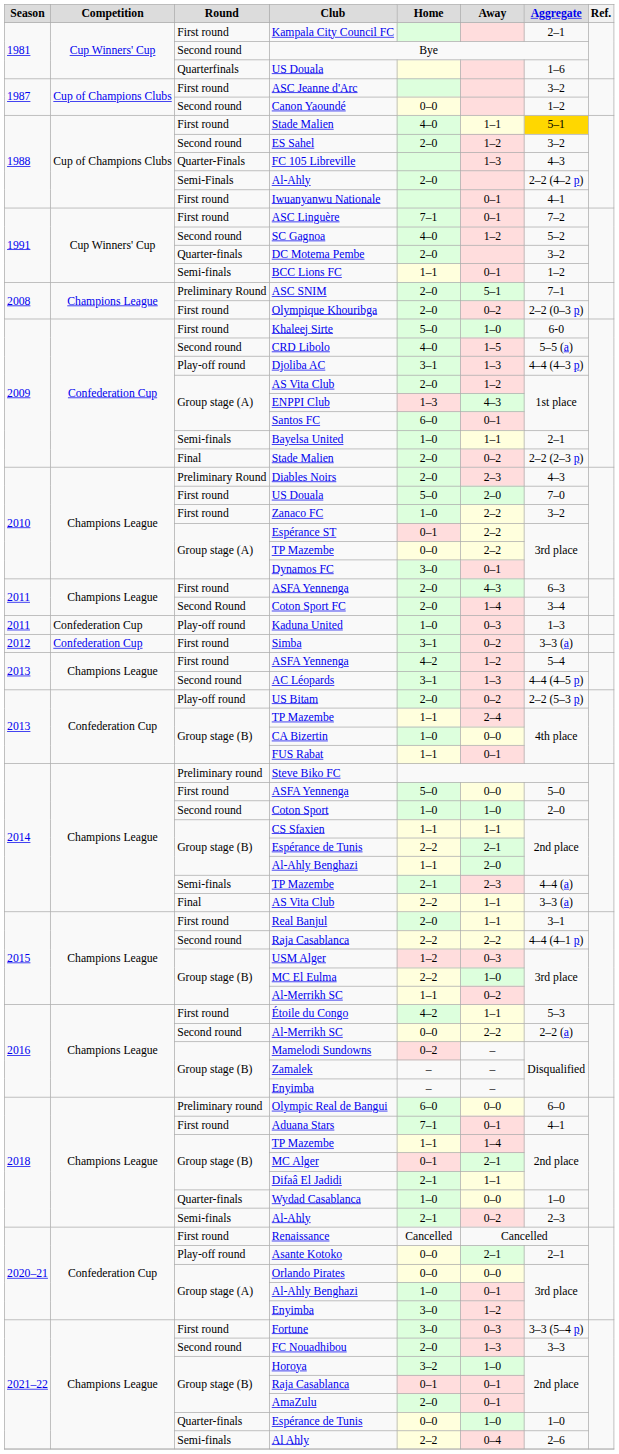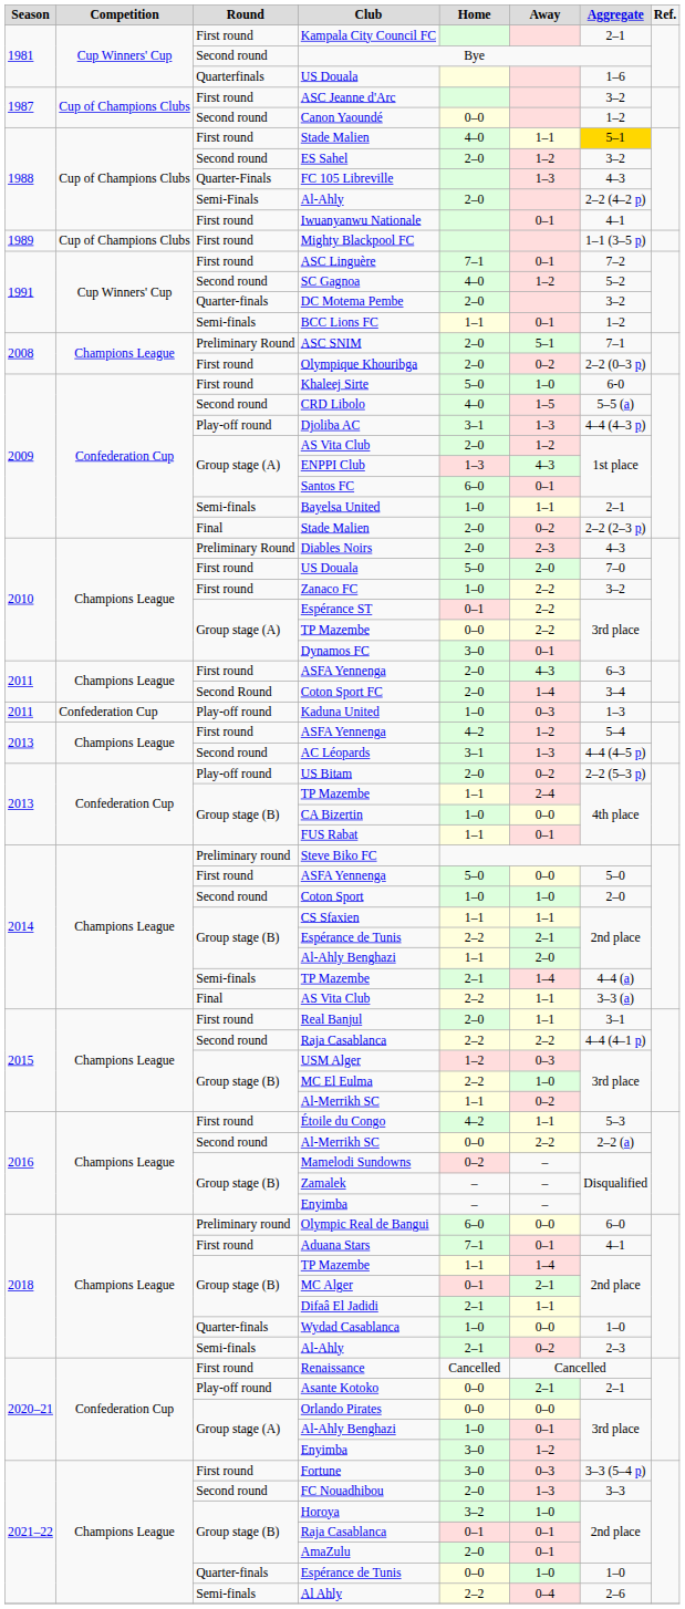 <table class="wikitable" style="text-align: center;">
 <tr>
 <th style="background:#DCDCDC">Season</th>
 <th style="background:#DCDCDC">Competition</th>
 <th style="background:#DCDCDC">Round</th>
 <th style="background:#DCDCDC">Club</th>
 <th width="80" style="background:#DCDCDC">Home</th>
 <th width="80" style="background:#DCDCDC">Away</th>
 <th width="80" style="background:#DCDCDC"><a href='#'>Aggregate</a></th>
 <th scope="col">Ref.</th>
 </tr>
 <tr>
 <td rowspan="3" align=left><a href='#'>1981</a></td>
 <td rowspan="3"><a href='#'>Cup Winners' Cup</a></td>
 <td align=left>First round</td>
 <td align=left> <a href='#'>Kampala City Council FC</a></td>
 <td bgcolor="#ddffdd"></td>
 <td bgcolor="#ffdddd"></td>
 <td>2–1</td>
 <td rowspan="3"></td>
 </tr>
 <tr>
 <td align=left>Second round</td>
 <td colspan="4">Bye</td>
 </tr>
 <tr>
 <td align=left>Quarterfinals</td>
 <td align=left> <a href='#'>US Douala</a></td>
 <td bgcolor="#ffffdd"></td>
 <td bgcolor="#ffdddd"></td>
 <td>1–6</td>
 </tr>
 <tr>
 <td rowspan=2 align=left><a href='#'>1987</a></td>
 <td rowspan="2"><a href='#'>Cup of Champions Clubs</a></td>
 <td align=left>First round</td>
 <td align=left> <a href='#'>ASC Jeanne d'Arc</a></td>
 <td bgcolor="#ddffdd"></td>
 <td bgcolor="#ffdddd"></td>
 <td>3–2</td>
 <td rowspan="2"></td>
 </tr>
 <tr>
 <td align=left>Second round</td>
 <td align=left> <a href='#'>Canon Yaoundé</a></td>
 <td bgcolor="#ffffdd">0–0</td>
 <td bgcolor="#ffdddd"></td>
 <td>1–2</td>
 </tr>
 <tr>
 <td rowspan=5 align=left><a href='#'>1988</a></td>
 <td rowspan="5">Cup of Champions Clubs</td>
 <td align=left>First round</td>
 <td align=left> <a href='#'>Stade Malien</a></td>
 <td bgcolor="#ddffdd">4–0</td>
 <td bgcolor="#ffffdd">1–1</td>
 <td style="background: gold;">5–1</td>
 <td rowspan="5"></td>
 </tr>
 <tr>
 <td align=left>Second round</td>
 <td align=left> <a href='#'>ES Sahel</a></td>
 <td bgcolor="#ddffdd">2–0</td>
 <td bgcolor="#ffdddd">1–2</td>
 <td>3–2</td>
 </tr>
 <tr>
 <td align=left>Quarter-Finals</td>
 <td align=left> <a href='#'>FC 105 Libreville</a></td>
 <td bgcolor="#ddffdd"></td>
 <td bgcolor="#ffdddd">1–3</td>
 <td>4–3</td>
 </tr>
 <tr>
 <td align=left>Semi-Finals</td>
 <td align=left> <a href='#'>Al-Ahly</a></td>
 <td bgcolor="#ddffdd">2–0</td>
 <td bgcolor="#ffdddd"></td>
 <td>2–2 (4–2 <a href='#'>p</a>)</td>
 </tr>
 <tr>
 <td align=left>First round</td>
 <td align=left> <a href='#'>Iwuanyanwu Nationale</a></td>
 <td bgcolor="#ddffdd"></td>
 <td bgcolor="#ffdddd">0–1</td>
 <td>4–1</td>
+</tr>
+<tr>
+<td align=left><a href='#'>1989</a></td>
+<td align=left>Cup of Champions Clubs</td>
+<td align=left>First round</td>
+<td align=left> <a href='#'>Mighty Blackpool FC</a></td>
+<td bgcolor="#ddffdd"></td>
+<td bgcolor="#ffdddd"></td>
+<td>1–1 (3–5 <a href='#'>p</a>)</td>
+<td></td>
 </tr>
 <tr>
 <td rowspan="4" align=left><a href='#'>1991</a></td>
 <td rowspan="4">Cup Winners' Cup</td>
 <td align=left>First round</td>
 <td align=left> <a href='#'>ASC Linguère</a></td>
 <td bgcolor="#ddffdd">7–1</td>
 <td bgcolor="#ffdddd">0–1</td>
 <td>7–2</td>
 <td rowspan="4"></td>
 </tr>
 <tr>
 <td align=left>Second round</td>
 <td align=left> <a href='#'>SC Gagnoa</a></td>
 <td bgcolor="#ddffdd">4–0</td>
 <td bgcolor="#ffdddd">1–2</td>
 <td>5–2</td>
 </tr>
 <tr>
 <td align=left>Quarter-finals</td>
 <td align=left> <a href='#'>DC Motema Pembe</a></td>
 <td bgcolor="#ddffdd">2–0</td>
 <td bgcolor="#ffdddd"></td>
 <td>3–2</td>
 </tr>
 <tr>
 <td align=left>Semi-finals</td>
 <td align=left> <a href='#'>BCC Lions FC</a></td>
 <td bgcolor="#ffffdd">1–1</td>
 <td bgcolor="#ffdddd">0–1</td>
 <td>1–2</td>
 </tr>
 <tr>
 <td rowspan=2 align=left><a href='#'>2008</a></td>
 <td rowspan="2"><a href='#'>Champions League</a></td>
 <td align=left>Preliminary Round</td>
 <td align=left> <a href='#'>ASC SNIM</a></td>
 <td bgcolor="#ddffdd">2–0</td>
 <td bgcolor="#ddffdd">5–1</td>
 <td>7–1</td>
 <td rowspan="2"></td>
 </tr>
 <tr>
 <td align=left>First round</td>
 <td align=left> <a href='#'>Olympique Khouribga</a></td>
 <td bgcolor="#ddffdd">2–0</td>
 <td bgcolor="#ffdddd">0–2</td>
 <td>2–2 (0–3 <a href='#'>p</a>)</td>
 </tr>
 <tr>
 <td rowspan=8 align=left><a href='#'>2009</a></td>
 <td rowspan="8"><a href='#'>Confederation Cup</a></td>
 <td align=left>First round</td>
 <td align=left> <a href='#'>Khaleej Sirte</a></td>
 <td bgcolor="#ddffdd">5–0</td>
 <td bgcolor="#ddffdd">1–0</td>
 <td>6-0</td>
 <td rowspan="8"></td>
 </tr>
 <tr>
 <td align=left>Second round</td>
 <td align=left> <a href='#'>CRD Libolo</a></td>
 <td bgcolor="#ddffdd">4–0</td>
 <td bgcolor="#ffdddd">1–5</td>
 <td>5–5 (<a href='#'>a</a>)</td>
 </tr>
 <tr>
 <td align=left>Play-off round</td>
 <td align=left> <a href='#'>Djoliba AC</a></td>
 <td bgcolor="#ddffdd">3–1</td>
 <td bgcolor="#ffdddd">1–3</td>
 <td>4–4 (4–3 <a href='#'>p</a>)</td>
 </tr>
 <tr>
 <td rowspan="3" align=left>Group stage (A)</td>
 <td align=left> <a href='#'>AS Vita Club</a></td>
 <td bgcolor="#ddffdd">2–0</td>
 <td bgcolor="#ffdddd">1–2</td>
 <td rowspan="3">1st place</td>
 </tr>
 <tr>
 <td align=left> <a href='#'>ENPPI Club</a></td>
 <td bgcolor="#ffdddd">1–3</td>
 <td bgcolor="#ddffdd">4–3</td>
 </tr>
 <tr>
 <td align=left> <a href='#'>Santos FC</a></td>
 <td bgcolor="#ddffdd">6–0</td>
 <td bgcolor="#ffdddd">0–1</td>
 </tr>
 <tr>
 <td align=left>Semi-finals</td>
 <td align=left> <a href='#'>Bayelsa United</a></td>
 <td bgcolor="#ddffdd">1–0</td>
 <td bgcolor="#ffffdd">1–1</td>
 <td>2–1</td>
 </tr>
 <tr>
 <td align=left>Final</td>
 <td align=left> <a href='#'>Stade Malien</a></td>
 <td bgcolor="#ddffdd">2–0</td>
 <td bgcolor="#ffdddd">0–2</td>
 <td>2–2 (2–3 <a href='#'>p</a>)</td>
 </tr>
 <tr>
 <td rowspan=6 align=left><a href='#'>2010</a></td>
 <td rowspan="6">Champions League</td>
 <td align=left>Preliminary Round</td>
 <td align=left> <a href='#'>Diables Noirs</a></td>
 <td bgcolor="#ddffdd">2–0</td>
 <td bgcolor="#ffdddd">2–3</td>
 <td>4–3</td>
 <td rowspan="6"></td>
 </tr>
 <tr>
 <td align=left>First round</td>
 <td align=left> <a href='#'>US Douala</a></td>
 <td bgcolor="#ddffdd">5–0</td>
 <td bgcolor="#ddffdd">2–0</td>
 <td>7–0</td>
 </tr>
 <tr>
 <td align=left>First round</td>
 <td align=left> <a href='#'>Zanaco FC</a></td>
 <td bgcolor="#ddffdd">1–0</td>
 <td bgcolor="#ffffdd">2–2</td>
 <td>3–2</td>
 </tr>
 <tr>
 <td rowspan="3" align=left>Group stage (A)</td>
 <td align=left> <a href='#'>Espérance ST</a></td>
 <td bgcolor="#ffdddd">0–1</td>
 <td bgcolor="#ffffdd">2–2</td>
 <td rowspan="3">3rd place</td>
 </tr>
 <tr>
 <td align=left> <a href='#'>TP Mazembe</a></td>
 <td bgcolor="#ffffdd">0–0</td>
 <td bgcolor="#ffffdd">2–2</td>
 </tr>
 <tr>
 <td align=left> <a href='#'>Dynamos FC</a></td>
 <td bgcolor="#ddffdd">3–0</td>
 <td bgcolor="#ffdddd">0–1</td>
 </tr>
 <tr>
 <td rowspan=2 align=left><a href='#'>2011</a></td>
 <td rowspan="2">Champions League</td>
 <td align=left>First round</td>
 <td align=left> <a href='#'>ASFA Yennenga</a></td>
 <td bgcolor="#ddffdd">2–0</td>
 <td bgcolor="#ddffdd">4–3</td>
 <td>6–3</td>
 <td rowspan="2"></td>
 </tr>
 <tr>
 <td align=left>Second Round</td>
 <td align=left> <a href='#'>Coton Sport FC</a></td>
 <td bgcolor="#ddffdd">2–0</td>
 <td bgcolor="#ffdddd">1–4</td>
 <td>3–4</td>
 </tr>
 <tr>
 <td align=left><a href='#'>2011</a></td>
 <td align=left>Confederation Cup</td>
 <td align=left>Play-off round</td>
 <td align=left> <a href='#'>Kaduna United</a></td>
 <td bgcolor="#ddffdd">1–0</td>
 <td bgcolor="#ffdddd">0–3</td>
 <td>1–3</td>
 <td></td>
 </tr>
 <tr>
-<td align=left><a href='#'>2012</a></td>
-<td align=left><a href='#'>Confederation Cup</a></td>
-<td align=left>First round</td>
-<td align=left> <a href='#'>Simba</a></td>
-<td bgcolor="#ddffdd">3–1</td>
-<td bgcolor="#ffdddd">0–2</td>
-<td>3–3 (<a href='#'>a</a>)</td>
-<td></td>
-</tr>
-<tr>
 <td rowspan=2 align=left><a href='#'>2013</a></td>
 <td rowspan="2">Champions League</td>
 <td align=left>First round</td>
 <td align=left> <a href='#'>ASFA Yennenga</a></td>
 <td bgcolor="#ddffdd">4–2</td>
 <td bgcolor="#ffdddd">1–2</td>
 <td>5–4</td>
 <td rowspan="2"></td>
 </tr>
 <tr>
 <td align=left>Second round</td>
 <td align=left> <a href='#'>AC Léopards</a></td>
 <td bgcolor="#ddffdd">3–1</td>
 <td bgcolor="#ffdddd">1–3</td>
 <td>4–4 (4–5 <a href='#'>p</a>)</td>
 </tr>
 <tr>
 <td rowspan="4" align=left><a href='#'>2013</a></td>
 <td rowspan="4">Confederation Cup</td>
 <td align=left>Play-off round</td>
 <td align=left> <a href='#'>US Bitam</a></td>
 <td bgcolor="#ddffdd">2–0</td>
 <td bgcolor="#ffdddd">0–2</td>
 <td>2–2 (5–3 <a href='#'>p</a>)</td>
 <td rowspan="4"></td>
 </tr>
 <tr>
 <td rowspan="3" align=left>Group stage (B)</td>
 <td align=left> <a href='#'>TP Mazembe</a></td>
 <td bgcolor="#ffffdd">1–1</td>
 <td bgcolor="#ffdddd">2–4</td>
 <td rowspan="3">4th place</td>
 </tr>
 <tr>
 <td align=left> <a href='#'>CA Bizertin</a></td>
 <td bgcolor="#ddffdd">1–0</td>
 <td bgcolor="#ffffdd">0–0</td>
 </tr>
 <tr>
 <td align=left> <a href='#'>FUS Rabat</a></td>
 <td bgcolor="#ffffdd">1–1</td>
 <td bgcolor="#ffdddd">0–1</td>
 </tr>
 <tr>
 <td rowspan=8 align=left><a href='#'>2014</a></td>
 <td rowspan="8">Champions League</td>
 <td align=left>Preliminary round</td>
 <td align=left> <a href='#'>Steve Biko FC</a></td>
 <td colspan="3"></td>
 <td rowspan="8"></td>
 </tr>
 <tr>
 <td align=left>First round</td>
 <td align=left> <a href='#'>ASFA Yennenga</a></td>
 <td bgcolor="#ddffdd">5–0</td>
 <td bgcolor="#ffffdd">0–0</td>
 <td>5–0</td>
 </tr>
 <tr>
 <td align=left>Second round</td>
 <td align=left> <a href='#'>Coton Sport</a></td>
 <td bgcolor="#ddffdd">1–0</td>
 <td bgcolor="#ddffdd">1–0</td>
 <td>2–0</td>
 </tr>
 <tr>
 <td rowspan="3" align=left>Group stage (B)</td>
 <td align=left> <a href='#'>CS Sfaxien</a></td>
 <td bgcolor="#ffffdd">1–1</td>
 <td bgcolor="#ffffdd">1–1</td>
 <td rowspan="3">2nd place</td>
 </tr>
 <tr>
 <td align=left> <a href='#'>Espérance de Tunis</a></td>
 <td bgcolor="#ffffdd">2–2</td>
 <td bgcolor="#ddffdd">2–1</td>
 </tr>
 <tr>
 <td align=left> <a href='#'>Al-Ahly Benghazi</a></td>
 <td bgcolor="#ffffdd">1–1</td>
 <td bgcolor="#ddffdd">2–0</td>
 </tr>
 <tr>
 <td align=left>Semi-finals</td>
 <td align=left> <a href='#'>TP Mazembe</a></td>
 <td bgcolor="#ddffdd">2–1</td>
-<td bgcolor="#ffdddd">2–3</td>
+<td bgcolor="#ffdddd">1–4</td>
 <td>4–4 (<a href='#'>a</a>)</td>
 </tr>
 <tr>
 <td align=left>Final</td>
 <td align=left> <a href='#'>AS Vita Club</a></td>
 <td bgcolor="#ffffdd">2–2</td>
 <td bgcolor="#ffffdd">1–1</td>
 <td>3–3 (<a href='#'>a</a>)</td>
 </tr>
 <tr>
 <td rowspan="5" align=left><a href='#'>2015</a></td>
 <td rowspan="5">Champions League</td>
 <td align=left>First round</td>
 <td align=left> <a href='#'>Real Banjul</a></td>
 <td bgcolor="#ddffdd">2–0</td>
 <td bgcolor="#ffffdd">1–1</td>
 <td>3–1</td>
 <td rowspan="5"></td>
 </tr>
 <tr>
 <td align=left>Second round</td>
 <td align=left> <a href='#'>Raja Casablanca</a></td>
 <td bgcolor="#ffffdd">2–2</td>
 <td bgcolor="#ffffdd">2–2</td>
 <td>4–4 (4–1 <a href='#'>p</a>)</td>
 </tr>
 <tr>
 <td rowspan="3" align=left>Group stage (B)</td>
 <td align=left> <a href='#'>USM Alger</a></td>
 <td bgcolor="#ffdddd">1–2</td>
 <td bgcolor="#ffdddd">0–3</td>
 <td rowspan="3">3rd place</td>
 </tr>
 <tr>
 <td align=left> <a href='#'>MC El Eulma</a></td>
 <td bgcolor="#ffffdd">2–2</td>
 <td bgcolor="#ddffdd">1–0</td>
 </tr>
 <tr>
 <td align=left> <a href='#'>Al-Merrikh SC</a></td>
 <td bgcolor="#ffffdd">1–1</td>
 <td bgcolor="#ffdddd">0–2</td>
 </tr>
 <tr>
 <td rowspan="5" align=left><a href='#'>2016</a></td>
 <td rowspan="5">Champions League</td>
 <td align=left>First round</td>
 <td align=left> <a href='#'>Étoile du Congo</a></td>
 <td bgcolor="#ddffdd">4–2</td>
 <td bgcolor="#ffffdd">1–1</td>
 <td>5–3</td>
 <td rowspan="5"></td>
 </tr>
 <tr>
 <td align=left>Second round</td>
 <td align=left> <a href='#'>Al-Merrikh SC</a></td>
 <td bgcolor="#ffffdd">0–0</td>
 <td bgcolor="#ffffdd">2–2</td>
 <td>2–2 (<a href='#'>a</a>)</td>
 </tr>
 <tr>
 <td rowspan="3" align=left>Group stage (B)</td>
 <td align=left> <a href='#'>Mamelodi Sundowns</a></td>
 <td bgcolor="#ffdddd">0–2</td>
 <td>–</td>
 <td rowspan="3">Disqualified</td>
 </tr>
 <tr>
 <td align=left> <a href='#'>Zamalek</a></td>
 <td>–</td>
 <td>–</td>
 </tr>
 <tr>
 <td align=left> <a href='#'>Enyimba</a></td>
 <td>–</td>
 <td>–</td>
 </tr>
 <tr>
 <td rowspan="7" align=left><a href='#'>2018</a></td>
 <td rowspan="7">Champions League</td>
 <td align=left>Preliminary round</td>
 <td align=left> <a href='#'>Olympic Real de Bangui</a></td>
 <td bgcolor="#ddffdd">6–0</td>
 <td bgcolor="#ffffdd">0–0</td>
 <td>6–0</td>
 <td rowspan="7"></td>
 </tr>
 <tr>
 <td align=left>First round</td>
 <td align=left> <a href='#'>Aduana Stars</a></td>
 <td bgcolor="#ddffdd">7–1</td>
 <td bgcolor="#ffdddd">0–1</td>
 <td>4–1</td>
 </tr>
 <tr>
 <td rowspan="3" align=left>Group stage (B)</td>
 <td align=left> <a href='#'>TP Mazembe</a></td>
 <td bgcolor="#ffffdd">1–1</td>
 <td bgcolor="#ffdddd">1–4</td>
 <td rowspan="3">2nd place</td>
 </tr>
 <tr>
 <td align=left> <a href='#'>MC Alger</a></td>
 <td bgcolor="#ffdddd">0–1</td>
 <td bgcolor="#ddffdd">2–1</td>
 </tr>
 <tr>
 <td align=left> <a href='#'>Difaâ El Jadidi</a></td>
 <td bgcolor="#ddffdd">2–1</td>
 <td bgcolor="#ffffdd">1–1</td>
 </tr>
 <tr>
 <td align=left>Quarter-finals</td>
 <td align=left> <a href='#'>Wydad Casablanca</a></td>
 <td bgcolor="#ddffdd">1–0</td>
 <td bgcolor="#ffffdd">0–0</td>
 <td>1–0</td>
 </tr>
 <tr>
 <td align=left>Semi-finals</td>
 <td align=left> <a href='#'>Al-Ahly</a></td>
 <td bgcolor="#ddffdd">2–1</td>
 <td bgcolor="#ffdddd">0–2</td>
 <td>2–3</td>
 </tr>
 <tr>
 <td rowspan="5" align=left><a href='#'>2020–21</a></td>
 <td rowspan="5">Confederation Cup</td>
 <td align=left>First round</td>
 <td align=left> <a href='#'>Renaissance</a></td>
 <td>Cancelled</td>
 <td colspan="2">Cancelled</td>
 <td rowspan="5"></td>
 </tr>
 <tr>
 <td align=left>Play-off round</td>
 <td align=left> <a href='#'>Asante Kotoko</a></td>
 <td bgcolor="#ffffdd">0–0</td>
 <td bgcolor="#ddffdd">2–1</td>
 <td>2–1</td>
 </tr>
 <tr>
 <td rowspan="3" align=left>Group stage (A)</td>
 <td align=left> <a href='#'>Orlando Pirates</a></td>
 <td bgcolor="#ffffdd">0–0</td>
 <td bgcolor="#ffffdd">0–0</td>
 <td rowspan="3">3rd place</td>
 </tr>
 <tr>
 <td align=left> <a href='#'>Al-Ahly Benghazi</a></td>
 <td bgcolor="#ddffdd">1–0</td>
 <td bgcolor="#ffdddd">0–1</td>
 </tr>
 <tr>
 <td align=left> <a href='#'>Enyimba</a></td>
 <td bgcolor="#ddffdd">3–0</td>
 <td bgcolor="#ffdddd">1–2</td>
 </tr>
 <tr>
 <td rowspan="7" align=left><a href='#'>2021–22</a></td>
 <td rowspan="7">Champions League</td>
 <td align=left>First round</td>
 <td align=left> <a href='#'>Fortune</a></td>
 <td bgcolor="#ddffdd">3–0</td>
 <td bgcolor="#ffdddd">0–3</td>
 <td>3–3 (5–4 <a href='#'>p</a>)</td>
 <td rowspan="7"></td>
 </tr>
 <tr>
 <td align=left>Second round</td>
 <td align=left> <a href='#'>FC Nouadhibou</a></td>
 <td bgcolor="#ddffdd">2–0</td>
 <td bgcolor="#ffdddd">1–3</td>
 <td>3–3</td>
 </tr>
 <tr>
 <td rowspan="3" align=left>Group stage (B)</td>
 <td align=left> <a href='#'>Horoya</a></td>
 <td bgcolor="#ddffdd">3–2</td>
 <td bgcolor="#ddffdd">1–0</td>
 <td rowspan="3">2nd place</td>
 </tr>
 <tr>
 <td align=left> <a href='#'>Raja Casablanca</a></td>
 <td bgcolor="#ffdddd">0–1</td>
 <td bgcolor="#ffdddd">0–1</td>
 </tr>
 <tr>
 <td align=left> <a href='#'>AmaZulu</a></td>
 <td bgcolor="#ddffdd">2–0</td>
 <td bgcolor="#ffdddd">0–1</td>
 </tr>
 <tr>
 <td align=left>Quarter-finals</td>
 <td align=left> <a href='#'>Espérance de Tunis</a></td>
 <td bgcolor="#ffffdd">0–0</td>
 <td bgcolor="#ddffdd">1–0</td>
 <td>1–0</td>
 </tr>
 <tr>
 <td align=left>Semi-finals</td>
 <td align=left> <a href='#'>Al Ahly</a></td>
 <td bgcolor="#ffffdd">2–2</td>
 <td bgcolor="#ffdddd">0–4</td>
 <td>2–6</td>
 </tr>
 <tr>
 </tr>
 </table>
